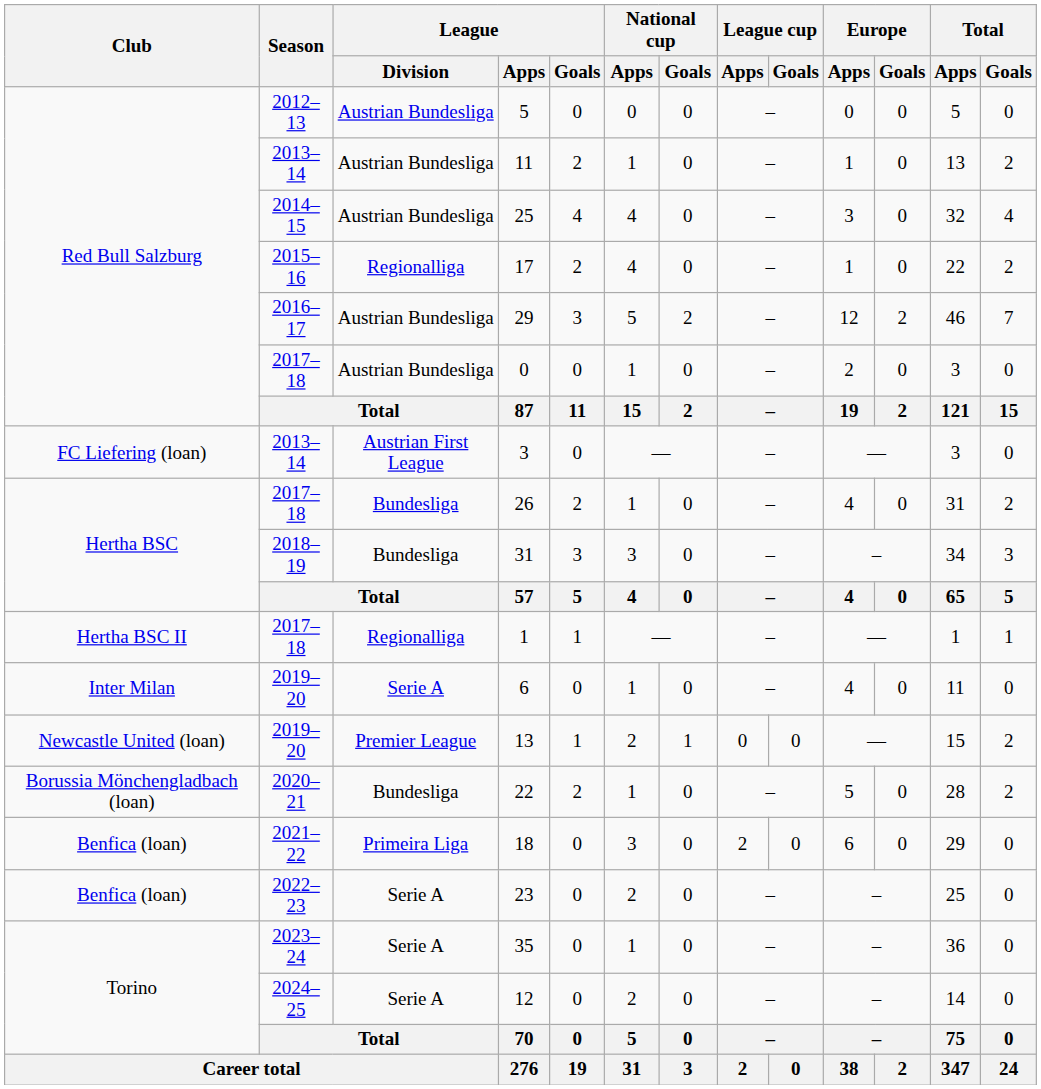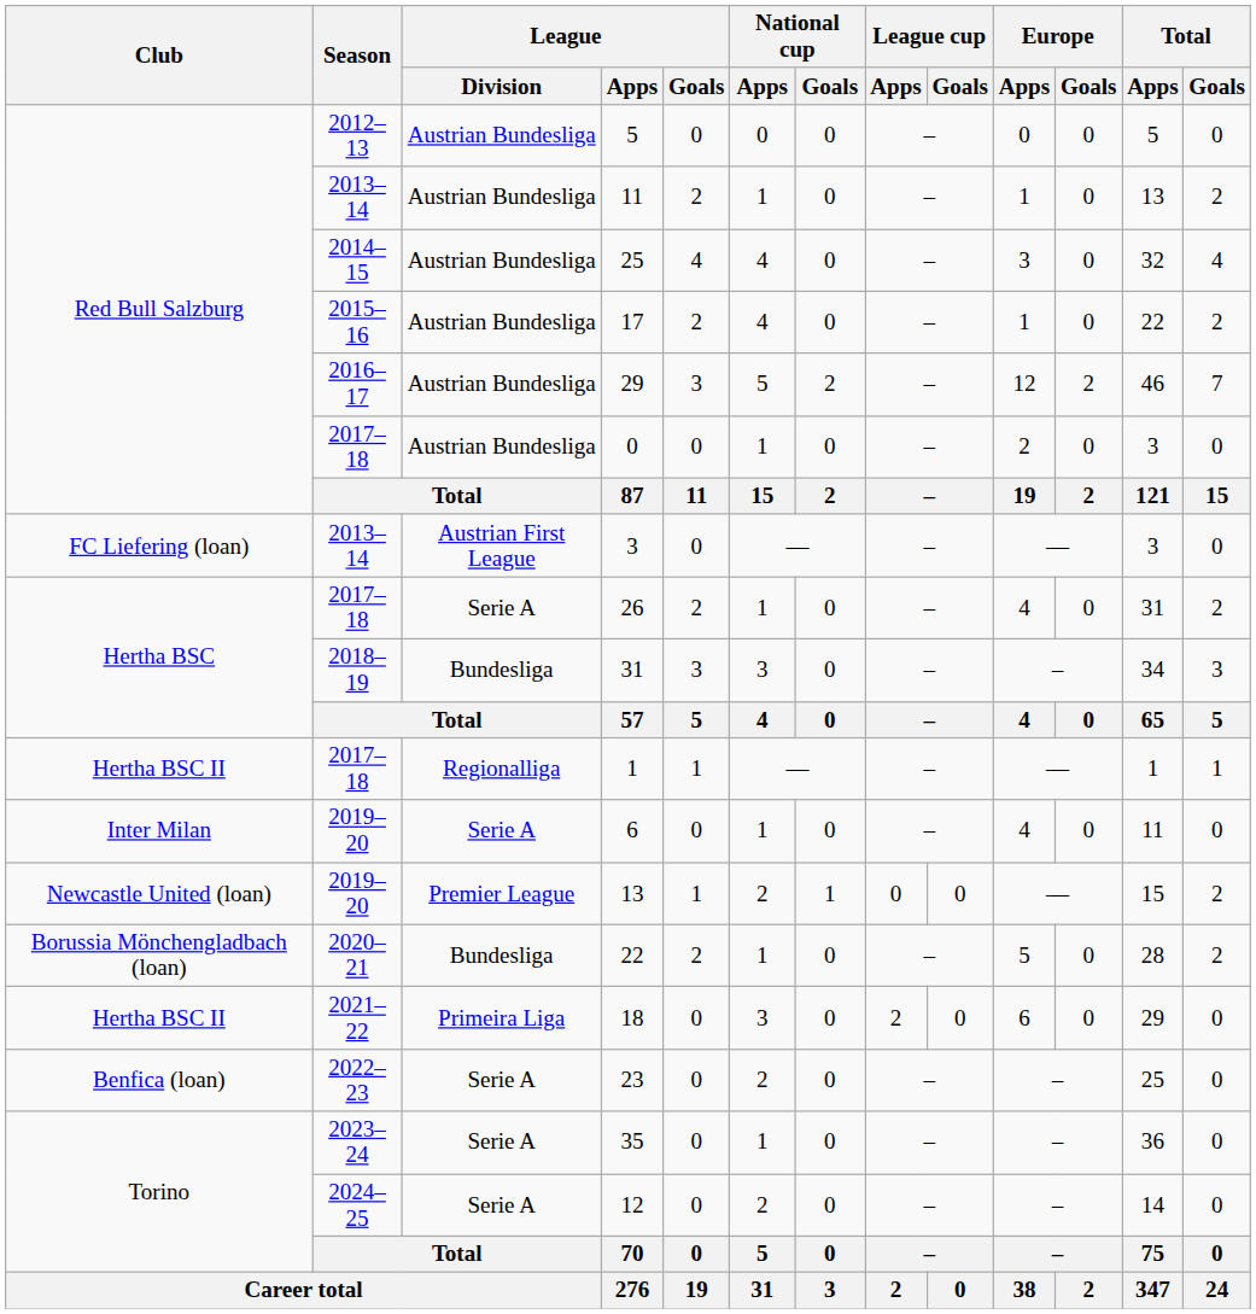 <table class="wikitable" style="text-align: center">
 <tr>
 <th rowspan="2">Club</th>
 <th rowspan="2">Season</th>
 <th colspan="3">League</th>
 <th colspan="2">National cup</th>
 <th colspan="2">League cup</th>
 <th colspan="2">Europe</th>
 <th colspan="2">Total</th>
 </tr>
 <tr>
 <th>Division</th>
 <th>Apps</th>
 <th>Goals</th>
 <th>Apps</th>
 <th>Goals</th>
 <th>Apps</th>
 <th>Goals</th>
 <th>Apps</th>
 <th>Goals</th>
 <th>Apps</th>
 <th>Goals</th>
 </tr>
 <tr>
 <td rowspan="7"><a href='#'>Red Bull Salzburg</a></td>
 <td><a href='#'>2012–13</a></td>
 <td><a href='#'>Austrian Bundesliga</a></td>
 <td>5</td>
 <td>0</td>
 <td>0</td>
 <td>0</td>
 <td colspan="2">–</td>
 <td>0</td>
 <td>0</td>
 <td>5</td>
 <td>0</td>
 </tr>
 <tr>
 <td><a href='#'>2013–14</a></td>
 <td>Austrian Bundesliga</td>
 <td>11</td>
 <td>2</td>
 <td>1</td>
 <td>0</td>
 <td colspan="2">–</td>
 <td>1</td>
 <td>0</td>
 <td>13</td>
 <td>2</td>
 </tr>
 <tr>
 <td><a href='#'>2014–15</a></td>
 <td>Austrian Bundesliga</td>
 <td>25</td>
 <td>4</td>
 <td>4</td>
 <td>0</td>
 <td colspan="2">–</td>
 <td>3</td>
 <td>0</td>
 <td>32</td>
 <td>4</td>
 </tr>
 <tr>
 <td><a href='#'>2015–16</a></td>
-<td><a href='#'>Regionalliga</a></td>
+<td>Austrian Bundesliga</td>
 <td>17</td>
 <td>2</td>
 <td>4</td>
 <td>0</td>
 <td colspan="2">–</td>
 <td>1</td>
 <td>0</td>
 <td>22</td>
 <td>2</td>
 </tr>
 <tr>
 <td><a href='#'>2016–17</a></td>
 <td>Austrian Bundesliga</td>
 <td>29</td>
 <td>3</td>
 <td>5</td>
 <td>2</td>
 <td colspan="2">–</td>
 <td>12</td>
 <td>2</td>
 <td>46</td>
 <td>7</td>
 </tr>
 <tr>
 <td><a href='#'>2017–18</a></td>
 <td>Austrian Bundesliga</td>
 <td>0</td>
 <td>0</td>
 <td>1</td>
 <td>0</td>
 <td colspan="2">–</td>
 <td>2</td>
 <td>0</td>
 <td>3</td>
 <td>0</td>
 </tr>
 <tr>
 <th colspan="2">Total</th>
 <th>87</th>
 <th>11</th>
 <th>15</th>
 <th>2</th>
 <th colspan="2">–</th>
 <th>19</th>
 <th>2</th>
 <th>121</th>
 <th>15</th>
 </tr>
 <tr>
 <td><a href='#'>FC Liefering</a> (loan)</td>
 <td><a href='#'>2013–14</a></td>
 <td><a href='#'>Austrian First League</a></td>
 <td>3</td>
 <td>0</td>
 <td colspan="2">—</td>
 <td colspan="2">–</td>
 <td colspan="2">—</td>
 <td>3</td>
 <td>0</td>
 </tr>
 <tr>
 <td rowspan="3"><a href='#'>Hertha BSC</a></td>
 <td><a href='#'>2017–18</a></td>
-<td><a href='#'>Bundesliga</a></td>
+<td>Serie A</td>
 <td>26</td>
 <td>2</td>
 <td>1</td>
 <td>0</td>
 <td colspan="2">–</td>
 <td>4</td>
 <td>0</td>
 <td>31</td>
 <td>2</td>
 </tr>
 <tr>
 <td><a href='#'>2018–19</a></td>
 <td>Bundesliga</td>
 <td>31</td>
 <td>3</td>
 <td>3</td>
 <td>0</td>
 <td colspan="2">–</td>
 <td colspan="2">–</td>
 <td>34</td>
 <td>3</td>
 </tr>
 <tr>
 <th colspan="2">Total</th>
 <th>57</th>
 <th>5</th>
 <th>4</th>
 <th>0</th>
 <th colspan="2">–</th>
 <th>4</th>
 <th>0</th>
 <th>65</th>
 <th>5</th>
 </tr>
 <tr>
 <td><a href='#'>Hertha BSC II</a></td>
 <td><a href='#'>2017–18</a></td>
 <td><a href='#'>Regionalliga</a></td>
 <td>1</td>
 <td>1</td>
 <td colspan="2">—</td>
 <td colspan="2">–</td>
 <td colspan="2">—</td>
 <td>1</td>
 <td>1</td>
 </tr>
 <tr>
 <td><a href='#'>Inter Milan</a></td>
 <td><a href='#'>2019–20</a></td>
 <td><a href='#'>Serie A</a></td>
 <td>6</td>
 <td>0</td>
 <td>1</td>
 <td>0</td>
 <td colspan="2">–</td>
 <td>4</td>
 <td>0</td>
 <td>11</td>
 <td>0</td>
 </tr>
 <tr>
 <td><a href='#'>Newcastle United</a> (loan)</td>
 <td><a href='#'>2019–20</a></td>
 <td><a href='#'>Premier League</a></td>
 <td>13</td>
 <td>1</td>
 <td>2</td>
 <td>1</td>
 <td>0</td>
 <td>0</td>
 <td colspan="2">—</td>
 <td>15</td>
 <td>2</td>
 </tr>
 <tr>
 <td><a href='#'>Borussia Mönchengladbach</a> (loan)</td>
 <td><a href='#'>2020–21</a></td>
 <td>Bundesliga</td>
 <td>22</td>
 <td>2</td>
 <td>1</td>
 <td>0</td>
 <td colspan="2">–</td>
 <td>5</td>
 <td>0</td>
 <td>28</td>
 <td>2</td>
 </tr>
 <tr>
-<td><a href='#'>Benfica</a> (loan)</td>
+<td><a href='#'>Hertha BSC II</a></td>
 <td><a href='#'>2021–22</a></td>
 <td><a href='#'>Primeira Liga</a></td>
 <td>18</td>
 <td>0</td>
 <td>3</td>
 <td>0</td>
 <td>2</td>
 <td>0</td>
 <td>6</td>
 <td>0</td>
 <td>29</td>
 <td>0</td>
 </tr>
 <tr>
 <td><a href='#'>Benfica</a> (loan)</td>
 <td><a href='#'>2022–23</a></td>
 <td>Serie A</td>
 <td>23</td>
 <td>0</td>
 <td>2</td>
 <td>0</td>
 <td colspan="2">–</td>
 <td colspan="2">–</td>
 <td>25</td>
 <td>0</td>
 </tr>
 <tr>
 <td rowspan="3">Torino</td>
 <td><a href='#'>2023–24</a></td>
 <td>Serie A</td>
 <td>35</td>
 <td>0</td>
 <td>1</td>
 <td>0</td>
 <td colspan="2">–</td>
 <td colspan="2">–</td>
 <td>36</td>
 <td>0</td>
 </tr>
 <tr>
 <td><a href='#'>2024–25</a></td>
 <td>Serie A</td>
 <td>12</td>
 <td>0</td>
 <td>2</td>
 <td>0</td>
 <td colspan="2">–</td>
 <td colspan="2">–</td>
 <td>14</td>
 <td>0</td>
 </tr>
 <tr>
 <th colspan="2">Total</th>
 <th>70</th>
 <th>0</th>
 <th>5</th>
 <th>0</th>
 <th colspan="2">–</th>
 <th colspan="2">–</th>
 <th>75</th>
 <th>0</th>
 </tr>
 <tr>
 <th colspan="3">Career total</th>
 <th>276</th>
 <th>19</th>
 <th>31</th>
 <th>3</th>
 <th>2</th>
 <th>0</th>
 <th>38</th>
 <th>2</th>
 <th>347</th>
 <th>24</th>
 </tr>
 </table>
